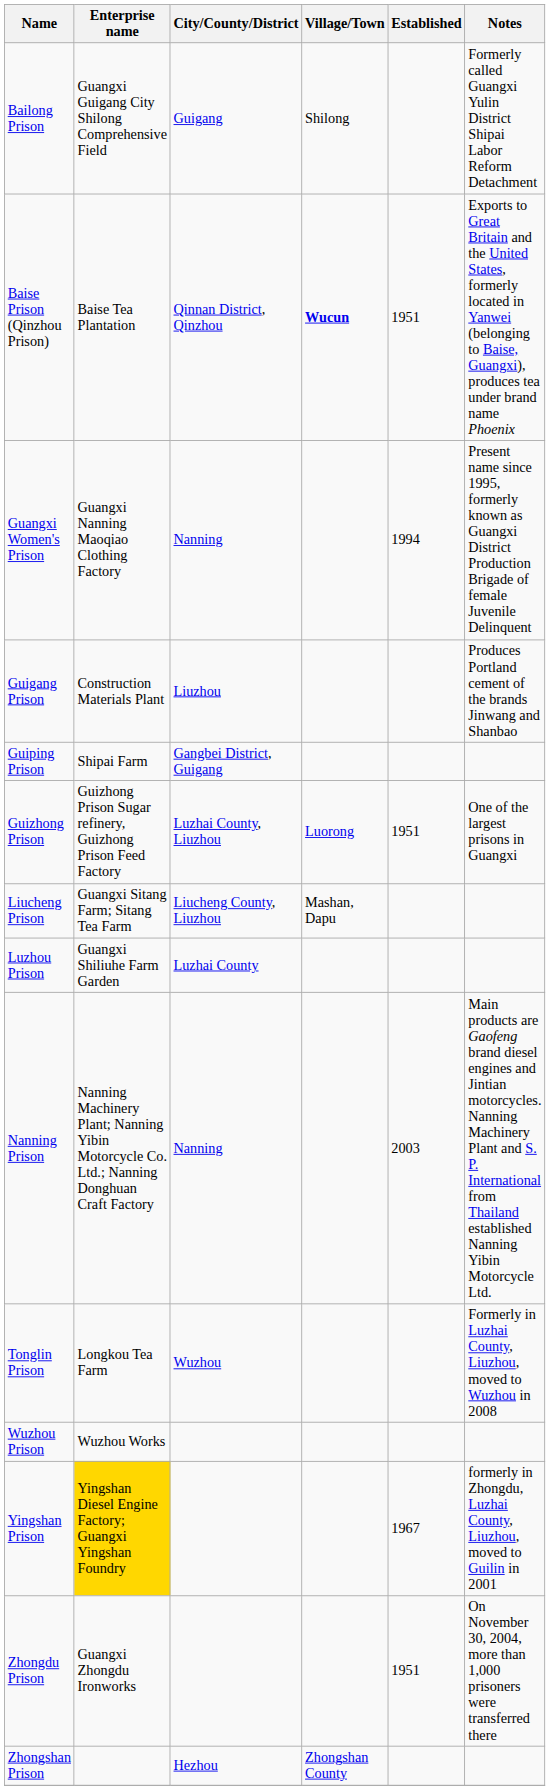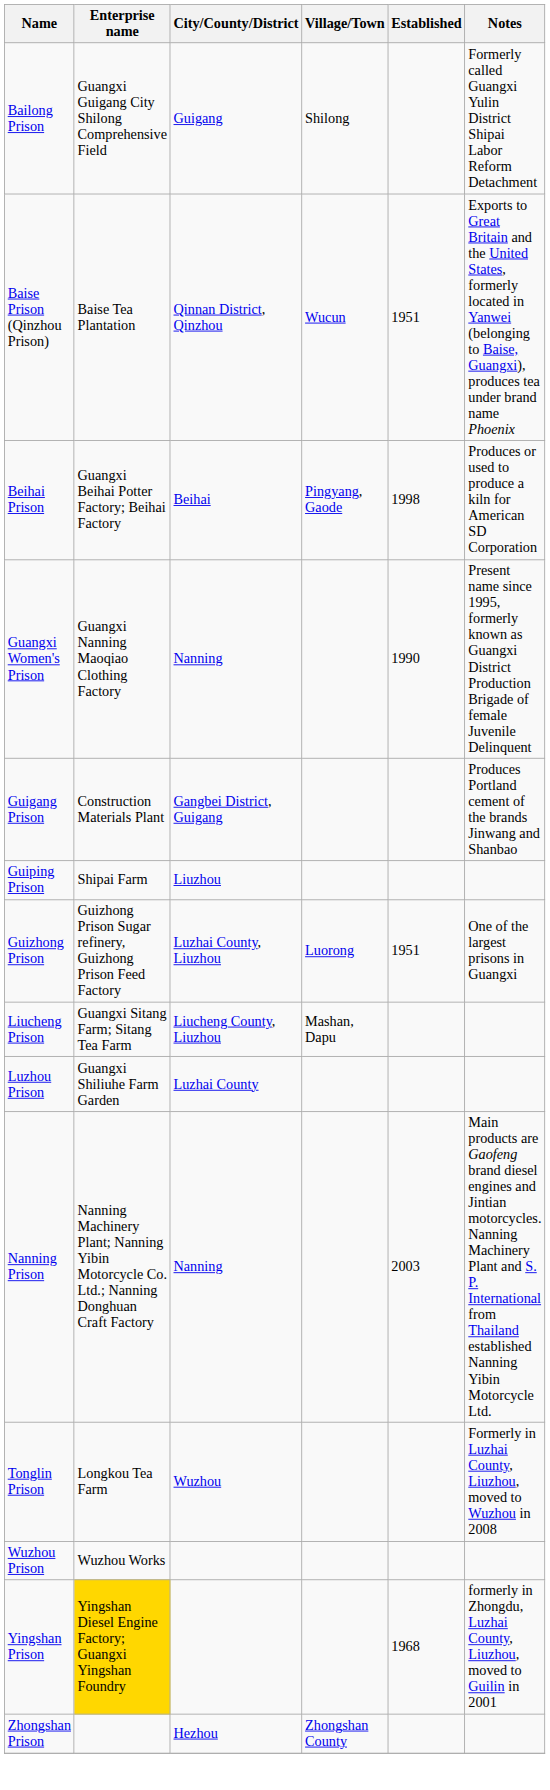 <table class="wikitable">
 <tr>
 <th width=15%>Name</th>
 <th width=17%>Enterprise name</th>
 <th width=20%>City/County/District</th>
 <th width=15%>Village/Town</th>
 <th width=5%>Established</th>
 <th width=28%>Notes</th>
 </tr>
 <tr>
 <td><a href='#'>Bailong Prison</a></td>
 <td>Guangxi Guigang City Shilong Comprehensive Field</td>
 <td><a href='#'>Guigang</a></td>
 <td>Shilong</td>
 <td></td>
 <td>Formerly called Guangxi Yulin District Shipai Labor Reform Detachment</td>
 </tr>
 <tr>
 <td><a href='#'>Baise Prison</a> (Qinzhou Prison)</td>
 <td>Baise Tea Plantation</td>
 <td><a href='#'>Qinnan District</a>, <a href='#'>Qinzhou</a></td>
-<td><strong><a href='#'>Wucun</a></strong></td>
+<td><a href='#'>Wucun</a></td>
 <td>1951</td>
 <td>Exports to <a href='#'>Great Britain</a> and the <a href='#'>United States</a>, formerly located in <a href='#'>Yanwei</a> (belonging to <a href='#'>Baise, Guangxi</a>), produces tea under brand name <em>Phoenix</em></td>
+</tr>
+<tr>
+<td><a href='#'>Beihai Prison</a></td>
+<td>Guangxi Beihai Potter Factory; Beihai Factory</td>
+<td><a href='#'>Beihai</a></td>
+<td><a href='#'>Pingyang</a>, <a href='#'>Gaode</a></td>
+<td>1998</td>
+<td>Produces or used to produce a kiln for American SD Corporation</td>
 </tr>
 <tr>
 <td><a href='#'>Guangxi Women's Prison</a></td>
 <td>Guangxi Nanning Maoqiao Clothing Factory</td>
 <td><a href='#'>Nanning</a></td>
 <td></td>
-<td>1994</td>
+<td>1990</td>
 <td>Present name since 1995, formerly known as Guangxi District Production Brigade of female Juvenile Delinquent</td>
 </tr>
 <tr>
 <td><a href='#'>Guigang Prison</a></td>
 <td>Construction Materials Plant</td>
-<td><a href='#'>Liuzhou</a></td>
+<td><a href='#'>Gangbei District</a>, <a href='#'>Guigang</a></td>
 <td></td>
 <td></td>
 <td>Produces Portland cement of the brands Jinwang and Shanbao</td>
 </tr>
 <tr>
 <td><a href='#'>Guiping Prison</a></td>
 <td>Shipai Farm</td>
-<td><a href='#'>Gangbei District</a>, <a href='#'>Guigang</a></td>
+<td><a href='#'>Liuzhou</a></td>
 <td></td>
 <td></td>
 <td></td>
 </tr>
 <tr>
 <td><a href='#'>Guizhong Prison</a></td>
 <td>Guizhong Prison Sugar refinery, Guizhong Prison Feed Factory</td>
 <td><a href='#'>Luzhai County</a>, <a href='#'>Liuzhou</a></td>
 <td><a href='#'>Luorong</a></td>
 <td>1951</td>
 <td>One of the largest prisons in Guangxi</td>
 </tr>
 <tr>
 <td><a href='#'>Liucheng Prison</a></td>
 <td>Guangxi Sitang Farm; Sitang Tea Farm</td>
 <td><a href='#'>Liucheng County</a>, <a href='#'>Liuzhou</a></td>
 <td>Mashan, Dapu</td>
 <td></td>
 <td></td>
 </tr>
 <tr>
 <td><a href='#'>Luzhou Prison</a></td>
 <td>Guangxi Shiliuhe Farm Garden</td>
 <td><a href='#'>Luzhai County</a></td>
 <td></td>
 <td></td>
 <td></td>
 </tr>
 <tr>
 <td><a href='#'>Nanning Prison</a></td>
 <td>Nanning Machinery Plant; Nanning Yibin Motorcycle Co. Ltd.; Nanning Donghuan Craft Factory</td>
 <td><a href='#'>Nanning</a></td>
 <td></td>
 <td>2003</td>
 <td>Main products are <em>Gaofeng</em> brand diesel engines and Jintian motorcycles. Nanning Machinery Plant and <a href='#'>S. P. International</a> from <a href='#'>Thailand</a> established Nanning Yibin Motorcycle Ltd.</td>
 </tr>
 <tr>
 <td><a href='#'>Tonglin Prison</a></td>
 <td>Longkou Tea Farm</td>
 <td><a href='#'>Wuzhou</a></td>
 <td></td>
 <td></td>
 <td>Formerly in <a href='#'>Luzhai County</a>, <a href='#'>Liuzhou</a>, moved to <a href='#'>Wuzhou</a> in 2008</td>
 </tr>
 <tr>
 <td><a href='#'>Wuzhou Prison</a></td>
 <td>Wuzhou Works</td>
 <td></td>
 <td></td>
 <td></td>
 <td></td>
 </tr>
 <tr>
 <td><a href='#'>Yingshan Prison</a></td>
 <td style="background: gold;">Yingshan Diesel Engine Factory; Guangxi Yingshan Foundry</td>
 <td></td>
 <td></td>
-<td>1967</td>
+<td>1968</td>
 <td>formerly in Zhongdu, <a href='#'>Luzhai County</a>, <a href='#'>Liuzhou</a>, moved to <a href='#'>Guilin</a> in 2001</td>
-</tr>
-<tr>
-<td><a href='#'>Zhongdu Prison</a></td>
-<td>Guangxi Zhongdu Ironworks</td>
-<td></td>
-<td></td>
-<td>1951</td>
-<td>On November 30, 2004, more than 1,000 prisoners were transferred there</td>
 </tr>
 <tr>
 <td><a href='#'>Zhongshan Prison</a></td>
 <td></td>
 <td><a href='#'>Hezhou</a></td>
 <td><a href='#'>Zhongshan County</a></td>
 <td></td>
 <td></td>
 </tr>
 <tr>
 </tr>
 </table>
